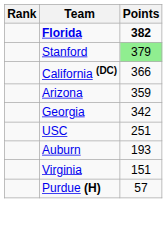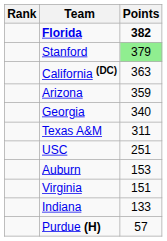 <table class="wikitable sortable" style="text-align:center">
 <tr>
 <th>Rank</th>
 <th>Team</th>
 <th>Points</th>
 </tr>
 <tr>
 <td></td>
 <td align=left><strong><a href='#'>Florida</a></strong></td>
 <td><strong>382</strong></td>
 </tr>
 <tr>
 <td></td>
 <td align=left><a href='#'>Stanford</a></td>
 <td style="background: lightgreen;">379</td>
 </tr>
 <tr>
 <td></td>
 <td align=left><a href='#'>California</a> <strong><sup>(DC)</sup></strong></td>
-<td>366</td>
+<td>363</td>
 </tr>
 <tr>
 <td></td>
 <td align=left><a href='#'>Arizona</a></td>
 <td>359</td>
 </tr>
 <tr>
 <td></td>
 <td align=left><a href='#'>Georgia</a></td>
-<td>342</td>
+<td>340</td>
+</tr>
+<tr>
+<td></td>
+<td align=left><a href='#'>Texas A&M</a></td>
+<td>311</td>
 </tr>
 <tr>
 <td></td>
 <td align=left><a href='#'>USC</a></td>
 <td>251</td>
 </tr>
 <tr>
 <td></td>
 <td align=left><a href='#'>Auburn</a></td>
-<td>193</td>
+<td>153</td>
 </tr>
 <tr>
 <td></td>
 <td align=left><a href='#'>Virginia</a></td>
 <td>151</td>
 </tr>
 <tr>
 <td></td>
+<td align=left><a href='#'>Indiana</a></td>
+<td>133</td>
+</tr>
+<tr>
+<td></td>
 <td align=left><a href='#'>Purdue</a> <strong>(H)</strong></td>
 <td>57</td>
 </tr>
 </table>
